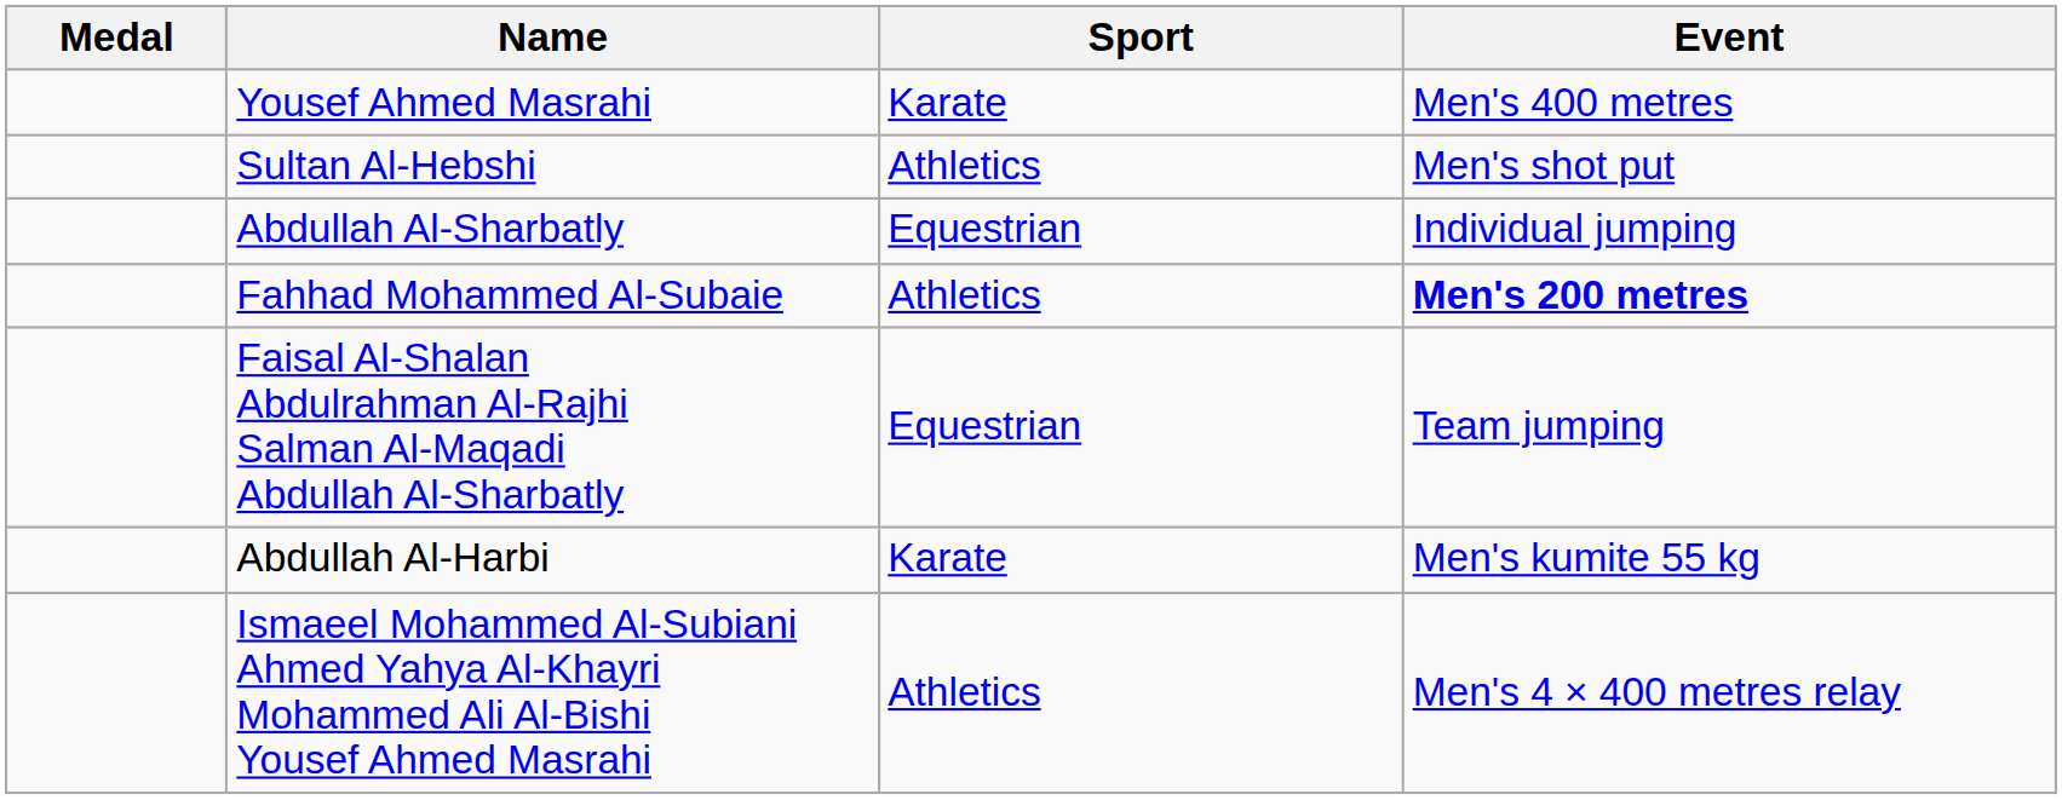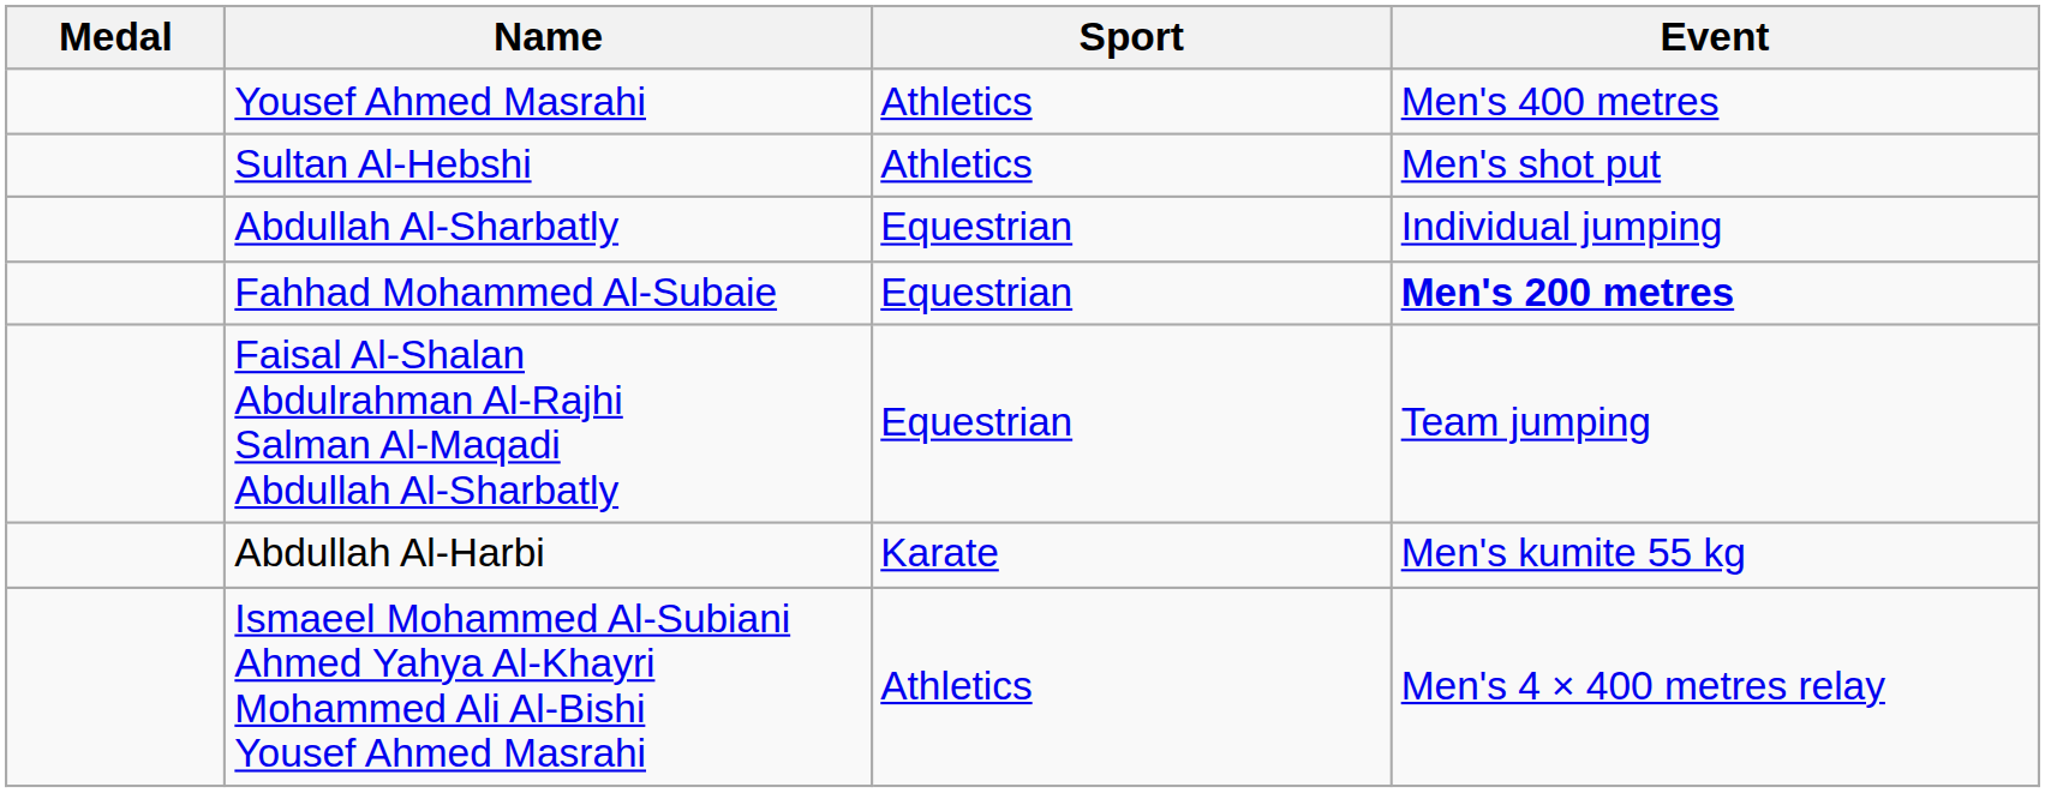 <table class="wikitable sortable" style="font-size:100%">
 <tr>
 <th width="80">Medal</th>
 <th width="250">Name</th>
 <th width="200">Sport</th>
 <th width="250">Event</th>
 </tr>
 <tr>
 <td></td>
 <td><a href='#'>Yousef Ahmed Masrahi</a></td>
-<td><a href='#'>Karate</a></td>
+<td><a href='#'>Athletics</a></td>
 <td><a href='#'>Men's 400 metres</a></td>
 </tr>
 <tr>
 <td></td>
 <td><a href='#'>Sultan Al-Hebshi</a></td>
 <td><a href='#'>Athletics</a></td>
 <td><a href='#'>Men's shot put</a></td>
 </tr>
 <tr>
 <td></td>
 <td><a href='#'>Abdullah Al-Sharbatly</a></td>
 <td><a href='#'>Equestrian</a></td>
 <td><a href='#'>Individual jumping</a></td>
 </tr>
 <tr>
 <td></td>
 <td><a href='#'>Fahhad Mohammed Al-Subaie</a></td>
-<td><a href='#'>Athletics</a></td>
+<td><a href='#'>Equestrian</a></td>
 <td><strong><a href='#'>Men's 200 metres</a></strong></td>
 </tr>
 <tr>
 <td></td>
 <td><a href='#'>Faisal Al-Shalan</a><br><a href='#'>Abdulrahman Al-Rajhi</a><br><a href='#'>Salman Al-Maqadi</a><br><a href='#'>Abdullah Al-Sharbatly</a></td>
 <td><a href='#'>Equestrian</a></td>
 <td><a href='#'>Team jumping</a></td>
 </tr>
 <tr>
 <td></td>
 <td>Abdullah Al-Harbi</td>
 <td><a href='#'>Karate</a></td>
 <td><a href='#'>Men's kumite 55 kg</a></td>
 </tr>
 <tr>
 <td></td>
 <td><a href='#'>Ismaeel Mohammed Al-Subiani</a><br><a href='#'>Ahmed Yahya Al-Khayri</a><br><a href='#'>Mohammed Ali Al-Bishi</a><br><a href='#'>Yousef Ahmed Masrahi</a></td>
 <td><a href='#'>Athletics</a></td>
 <td><a href='#'>Men's 4 × 400 metres relay</a></td>
 </tr>
 </table>
